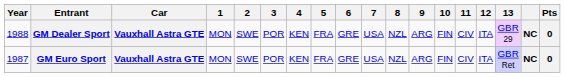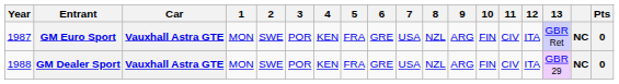 <table class="wikitable" style="text-align:center; font-size:90%;">
 <tr>
 <th>Year</th>
 <th>Entrant</th>
 <th>Car</th>
 <th>1</th>
 <th>2</th>
 <th>3</th>
 <th>4</th>
 <th>5</th>
 <th>6</th>
 <th>7</th>
 <th>8</th>
 <th>9</th>
 <th>10</th>
 <th>11</th>
 <th>12</th>
 <th>13</th>
 <th></th>
 <th>Pts</th>
 </tr>
 <tr>
+<td><a href='#'>1987</a></td>
+<th><a href='#'>GM Euro Sport</a></th>
+<th><a href='#'>Vauxhall Astra GTE</a></th>
+<td><a href='#'>MON</a></td>
+<td><a href='#'>SWE</a></td>
+<td><a href='#'>POR</a></td>
+<td><a href='#'>KEN</a></td>
+<td><a href='#'>FRA</a></td>
+<td><a href='#'>GRE</a></td>
+<td><a href='#'>USA</a></td>
+<td><a href='#'>NZL</a></td>
+<td><a href='#'>ARG</a></td>
+<td><a href='#'>FIN</a></td>
+<td><a href='#'>CIV</a></td>
+<td><a href='#'>ITA</a></td>
+<td style="background:#CFCFFF;"><a href='#'>GBR</a><br><small>Ret</small></td>
+<th>NC</th>
+<th>0</th>
+</tr>
+<tr>
 <td><a href='#'>1988</a></td>
 <th><a href='#'>GM Dealer Sport</a></th>
 <th><a href='#'>Vauxhall Astra GTE</a></th>
 <td><a href='#'>MON</a></td>
 <td><a href='#'>SWE</a></td>
 <td><a href='#'>POR</a></td>
 <td><a href='#'>KEN</a></td>
 <td><a href='#'>FRA</a></td>
 <td><a href='#'>GRE</a></td>
 <td><a href='#'>USA</a></td>
 <td><a href='#'>NZL</a></td>
 <td><a href='#'>ARG</a></td>
 <td><a href='#'>FIN</a></td>
 <td><a href='#'>CIV</a></td>
 <td><a href='#'>ITA</a></td>
 <td style="background:#EFCFFF;"><a href='#'>GBR</a><br><small>29</small></td>
 <th>NC</th>
 <th>0</th>
 </tr>
-<tr>
-<td><a href='#'>1987</a></td>
-<th><a href='#'>GM Euro Sport</a></th>
-<th><a href='#'>Vauxhall Astra GTE</a></th>
-<td><a href='#'>MON</a></td>
-<td><a href='#'>SWE</a></td>
-<td><a href='#'>POR</a></td>
-<td><a href='#'>KEN</a></td>
-<td><a href='#'>FRA</a></td>
-<td><a href='#'>GRE</a></td>
-<td><a href='#'>USA</a></td>
-<td><a href='#'>NZL</a></td>
-<td><a href='#'>ARG</a></td>
-<td><a href='#'>FIN</a></td>
-<td><a href='#'>CIV</a></td>
-<td><a href='#'>ITA</a></td>
-<td style="background:#CFCFFF;"><a href='#'>GBR</a><br><small>Ret</small></td>
-<th>NC</th>
-<th>0</th>
-</tr>
 </table>
